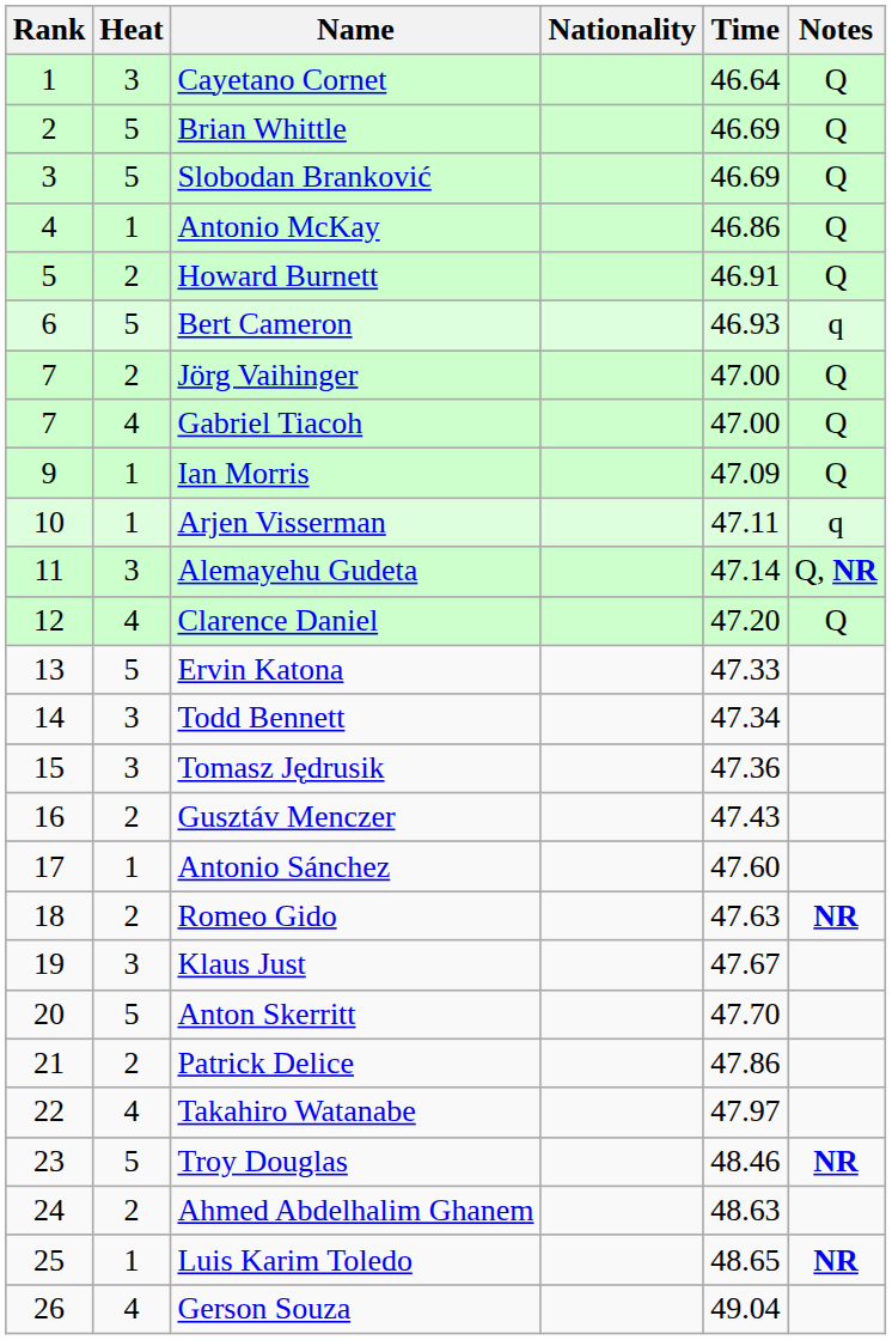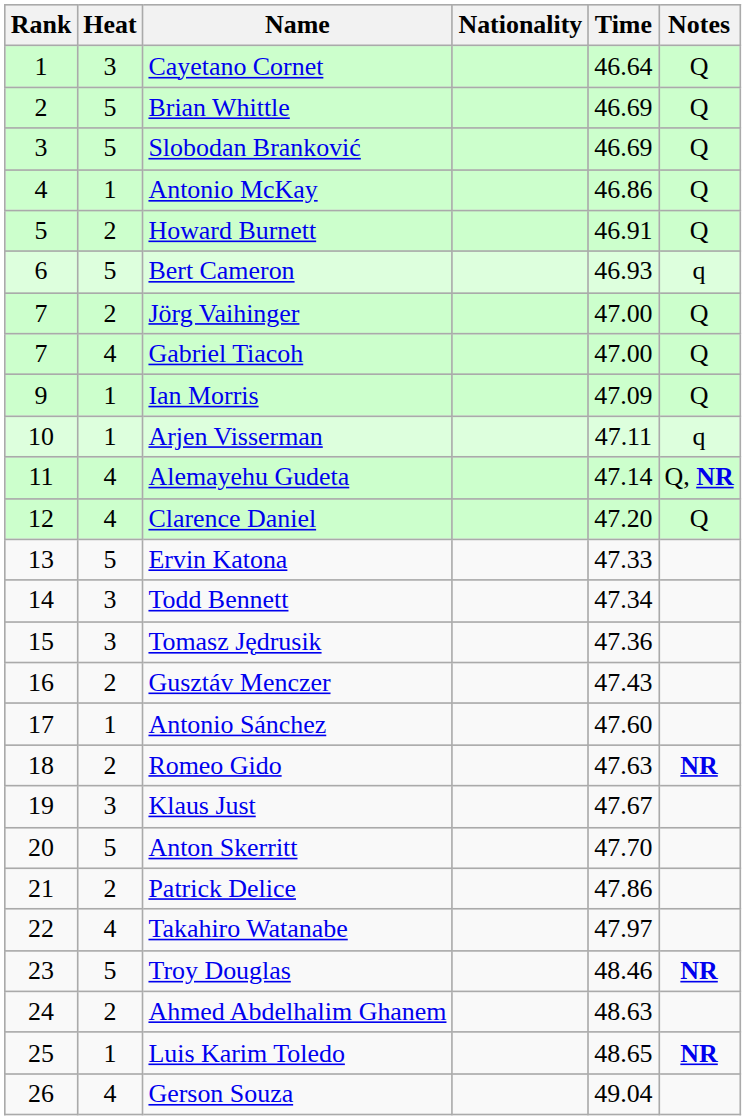 <table class="wikitable sortable" style="text-align:center">
 <tr>
 <th>Rank</th>
 <th>Heat</th>
 <th>Name</th>
 <th>Nationality</th>
 <th>Time</th>
 <th>Notes</th>
 </tr>
 <tr bgcolor=ccffcc>
 <td>1</td>
 <td>3</td>
 <td align="left"><a href='#'>Cayetano Cornet</a></td>
 <td align=left></td>
 <td>46.64</td>
 <td>Q</td>
 </tr>
 <tr bgcolor=ccffcc>
 <td>2</td>
 <td>5</td>
 <td align="left"><a href='#'>Brian Whittle</a></td>
 <td align=left></td>
 <td>46.69</td>
 <td>Q</td>
 </tr>
 <tr bgcolor=ccffcc>
 <td>3</td>
 <td>5</td>
 <td align="left"><a href='#'>Slobodan Branković</a></td>
 <td align=left></td>
 <td>46.69</td>
 <td>Q</td>
 </tr>
 <tr bgcolor=ccffcc>
 <td>4</td>
 <td>1</td>
 <td align="left"><a href='#'>Antonio McKay</a></td>
 <td align=left></td>
 <td>46.86</td>
 <td>Q</td>
 </tr>
 <tr bgcolor=ccffcc>
 <td>5</td>
 <td>2</td>
 <td align="left"><a href='#'>Howard Burnett</a></td>
 <td align=left></td>
 <td>46.91</td>
 <td>Q</td>
 </tr>
 <tr bgcolor=ddffdd>
 <td>6</td>
 <td>5</td>
 <td align="left"><a href='#'>Bert Cameron</a></td>
 <td align=left></td>
 <td>46.93</td>
 <td>q</td>
 </tr>
 <tr bgcolor=ccffcc>
 <td>7</td>
 <td>2</td>
 <td align="left"><a href='#'>Jörg Vaihinger</a></td>
 <td align=left></td>
 <td>47.00</td>
 <td>Q</td>
 </tr>
 <tr bgcolor=ccffcc>
 <td>7</td>
 <td>4</td>
 <td align="left"><a href='#'>Gabriel Tiacoh</a></td>
 <td align=left></td>
 <td>47.00</td>
 <td>Q</td>
 </tr>
 <tr bgcolor=ccffcc>
 <td>9</td>
 <td>1</td>
 <td align="left"><a href='#'>Ian Morris</a></td>
 <td align=left></td>
 <td>47.09</td>
 <td>Q</td>
 </tr>
 <tr bgcolor=ddffdd>
 <td>10</td>
 <td>1</td>
 <td align="left"><a href='#'>Arjen Visserman</a></td>
 <td align=left></td>
 <td>47.11</td>
 <td>q</td>
 </tr>
 <tr bgcolor=ccffcc>
 <td>11</td>
-<td>3</td>
+<td>4</td>
 <td align="left"><a href='#'>Alemayehu Gudeta</a></td>
 <td align=left></td>
 <td>47.14</td>
 <td>Q, <strong><a href='#'>NR</a></strong></td>
 </tr>
 <tr bgcolor=ccffcc>
 <td>12</td>
 <td>4</td>
 <td align="left"><a href='#'>Clarence Daniel</a></td>
 <td align=left></td>
 <td>47.20</td>
 <td>Q</td>
 </tr>
 <tr>
 <td>13</td>
 <td>5</td>
 <td align="left"><a href='#'>Ervin Katona</a></td>
 <td align=left></td>
 <td>47.33</td>
 <td></td>
 </tr>
 <tr>
 <td>14</td>
 <td>3</td>
 <td align="left"><a href='#'>Todd Bennett</a></td>
 <td align=left></td>
 <td>47.34</td>
 <td></td>
 </tr>
 <tr>
 <td>15</td>
 <td>3</td>
 <td align="left"><a href='#'>Tomasz Jędrusik</a></td>
 <td align=left></td>
 <td>47.36</td>
 <td></td>
 </tr>
 <tr>
 <td>16</td>
 <td>2</td>
 <td align="left"><a href='#'>Gusztáv Menczer</a></td>
 <td align=left></td>
 <td>47.43</td>
 <td></td>
 </tr>
 <tr>
 <td>17</td>
 <td>1</td>
 <td align="left"><a href='#'>Antonio Sánchez</a></td>
 <td align=left></td>
 <td>47.60</td>
 <td></td>
 </tr>
 <tr>
 <td>18</td>
 <td>2</td>
 <td align="left"><a href='#'>Romeo Gido</a></td>
 <td align=left></td>
 <td>47.63</td>
 <td><strong><a href='#'>NR</a></strong></td>
 </tr>
 <tr>
 <td>19</td>
 <td>3</td>
 <td align="left"><a href='#'>Klaus Just</a></td>
 <td align=left></td>
 <td>47.67</td>
 <td></td>
 </tr>
 <tr>
 <td>20</td>
 <td>5</td>
 <td align="left"><a href='#'>Anton Skerritt</a></td>
 <td align=left></td>
 <td>47.70</td>
 <td></td>
 </tr>
 <tr>
 <td>21</td>
 <td>2</td>
 <td align="left"><a href='#'>Patrick Delice</a></td>
 <td align=left></td>
 <td>47.86</td>
 <td></td>
 </tr>
 <tr>
 <td>22</td>
 <td>4</td>
 <td align="left"><a href='#'>Takahiro Watanabe</a></td>
 <td align=left></td>
 <td>47.97</td>
 <td></td>
 </tr>
 <tr>
 <td>23</td>
 <td>5</td>
 <td align="left"><a href='#'>Troy Douglas</a></td>
 <td align=left></td>
 <td>48.46</td>
 <td><strong><a href='#'>NR</a></strong></td>
 </tr>
 <tr>
 <td>24</td>
 <td>2</td>
 <td align="left"><a href='#'>Ahmed Abdelhalim Ghanem</a></td>
 <td align=left></td>
 <td>48.63</td>
 <td></td>
 </tr>
 <tr>
 <td>25</td>
 <td>1</td>
 <td align="left"><a href='#'>Luis Karim Toledo</a></td>
 <td align=left></td>
 <td>48.65</td>
 <td><strong><a href='#'>NR</a></strong></td>
 </tr>
 <tr>
 <td>26</td>
 <td>4</td>
 <td align="left"><a href='#'>Gerson Souza</a></td>
 <td align=left></td>
 <td>49.04</td>
 <td></td>
 </tr>
 </table>
